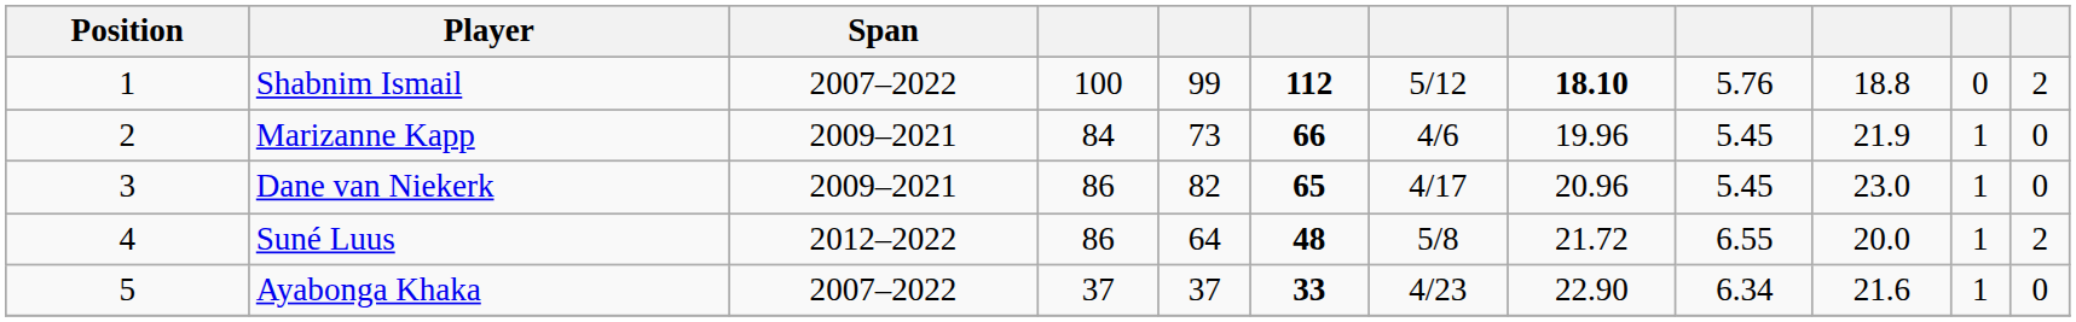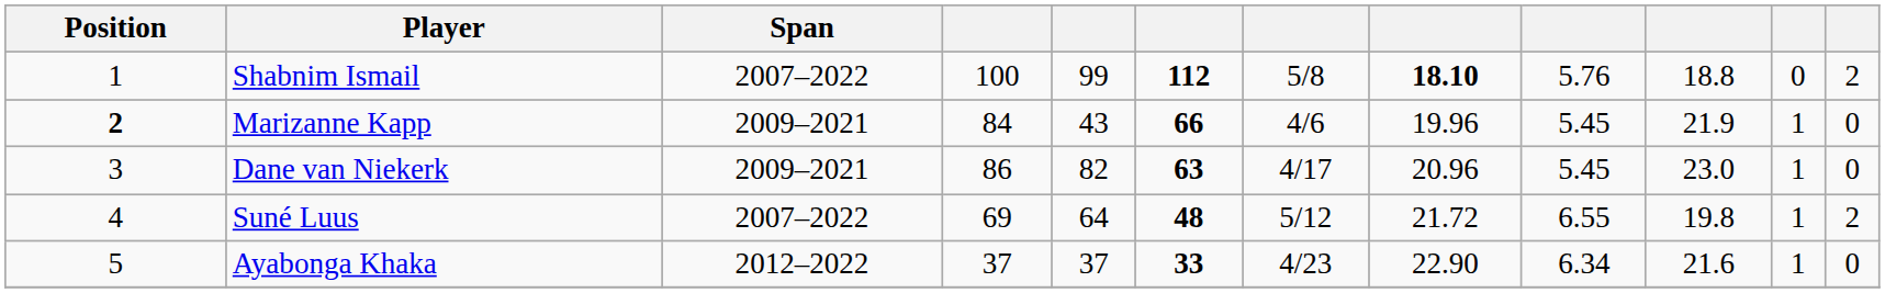 <table class="wikitable" style="text-align: center; width:80%">
 <tr>
 <th>Position</th>
 <th>Player</th>
 <th>Span</th>
 <th></th>
 <th></th>
 <th></th>
 <th></th>
 <th></th>
 <th></th>
 <th></th>
 <th></th>
 <th></th>
 </tr>
 <tr>
 <td>1</td>
 <td align="left"><a href='#'>Shabnim Ismail</a></td>
 <td>2007–2022</td>
 <td>100</td>
 <td>99</td>
 <td><strong>112</strong></td>
-<td>5/12</td>
+<td>5/8</td>
 <td><strong>18.10</strong></td>
 <td>5.76</td>
 <td>18.8</td>
 <td>0</td>
 <td>2</td>
 </tr>
 <tr>
-<td>2</td>
+<td><strong>2</strong></td>
 <td align="left"><a href='#'>Marizanne Kapp</a></td>
 <td>2009–2021</td>
 <td>84</td>
-<td>73</td>
+<td>43</td>
 <td><strong>66</strong></td>
 <td>4/6</td>
 <td>19.96</td>
 <td>5.45</td>
 <td>21.9</td>
 <td>1</td>
 <td>0</td>
 </tr>
 <tr>
 <td>3</td>
 <td align="left"><a href='#'>Dane van Niekerk</a></td>
 <td>2009–2021</td>
 <td>86</td>
 <td>82</td>
-<td><strong>65</strong></td>
+<td><strong>63</strong></td>
 <td>4/17</td>
 <td>20.96</td>
 <td>5.45</td>
 <td>23.0</td>
 <td>1</td>
 <td>0</td>
 </tr>
 <tr>
 <td>4</td>
 <td align="left"><a href='#'>Suné Luus</a></td>
-<td>2012–2022</td>
-<td>86</td>
+<td>2007–2022</td>
+<td>69</td>
 <td>64</td>
 <td><strong>48</strong></td>
-<td>5/8</td>
+<td>5/12</td>
 <td>21.72</td>
 <td>6.55</td>
-<td>20.0</td>
+<td>19.8</td>
 <td>1</td>
 <td>2</td>
 </tr>
 <tr>
 <td>5</td>
 <td align="left"><a href='#'>Ayabonga Khaka</a></td>
-<td>2007–2022</td>
+<td>2012–2022</td>
 <td>37</td>
 <td>37</td>
 <td><strong>33</strong></td>
 <td>4/23</td>
 <td>22.90</td>
 <td>6.34</td>
 <td>21.6</td>
 <td>1</td>
 <td>0</td>
 </tr>
 <tr>
 </tr>
 </table>
